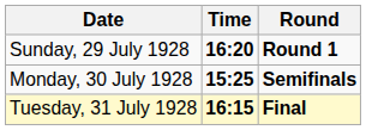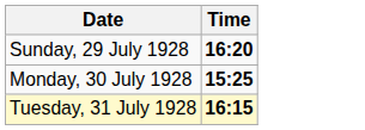 <table class="wikitable">
 <tr>
 <th>Date</th>
 <th>Time</th>
-<th>Round</th>
 </tr>
 <tr>
 <td>Sunday, 29 July 1928</td>
 <td><strong>16:20</strong></td>
-<td><strong>Round 1</strong></td>
 </tr>
 <tr>
 <td>Monday, 30 July 1928</td>
 <td><strong>15:25</strong></td>
-<td><strong>Semifinals</strong></td>
 </tr>
 <tr style=background:lemonchiffon>
 <td>Tuesday, 31 July 1928</td>
 <td><strong>16:15</strong></td>
-<td><strong>Final</strong></td>
 </tr>
 </table>
